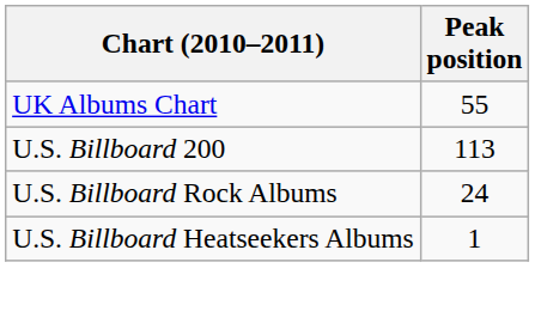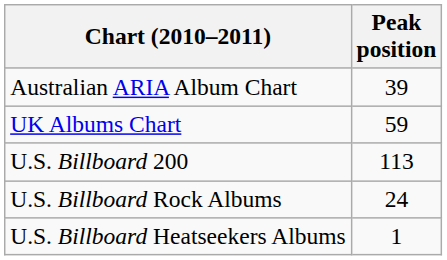 <table class="wikitable">
 <tr>
 <th>Chart (2010–2011)</th>
 <th>Peak<br>position</th>
 </tr>
 <tr>
+<td>Australian <a href='#'>ARIA</a> Album Chart</td>
+<td style="text-align:center;">39</td>
+</tr>
+<tr>
 <td><a href='#'>UK Albums Chart</a></td>
-<td align="center">55</td>
+<td align="center">59</td>
 </tr>
 <tr>
 <td>U.S. <em>Billboard</em> 200</td>
 <td style="text-align:center;">113</td>
 </tr>
 <tr>
 <td>U.S. <em>Billboard</em> Rock Albums</td>
 <td style="text-align:center;">24</td>
 </tr>
 <tr>
 <td>U.S. <em>Billboard</em> Heatseekers Albums</td>
 <td style="text-align:center;">1</td>
 </tr>
 </table>
